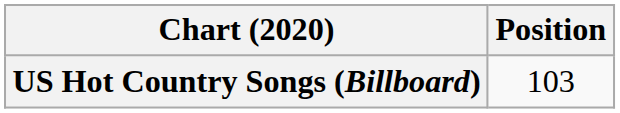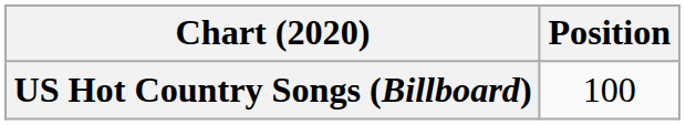 <table class="wikitable plainrowheaders" style="text-align:center">
 <tr>
 <th scope="col">Chart (2020)</th>
 <th scope="col">Position</th>
 </tr>
 <tr>
 <th scope="row">US Hot Country Songs (<em>Billboard</em>)</th>
-<td>103</td>
+<td>100</td>
 </tr>
 </table>
